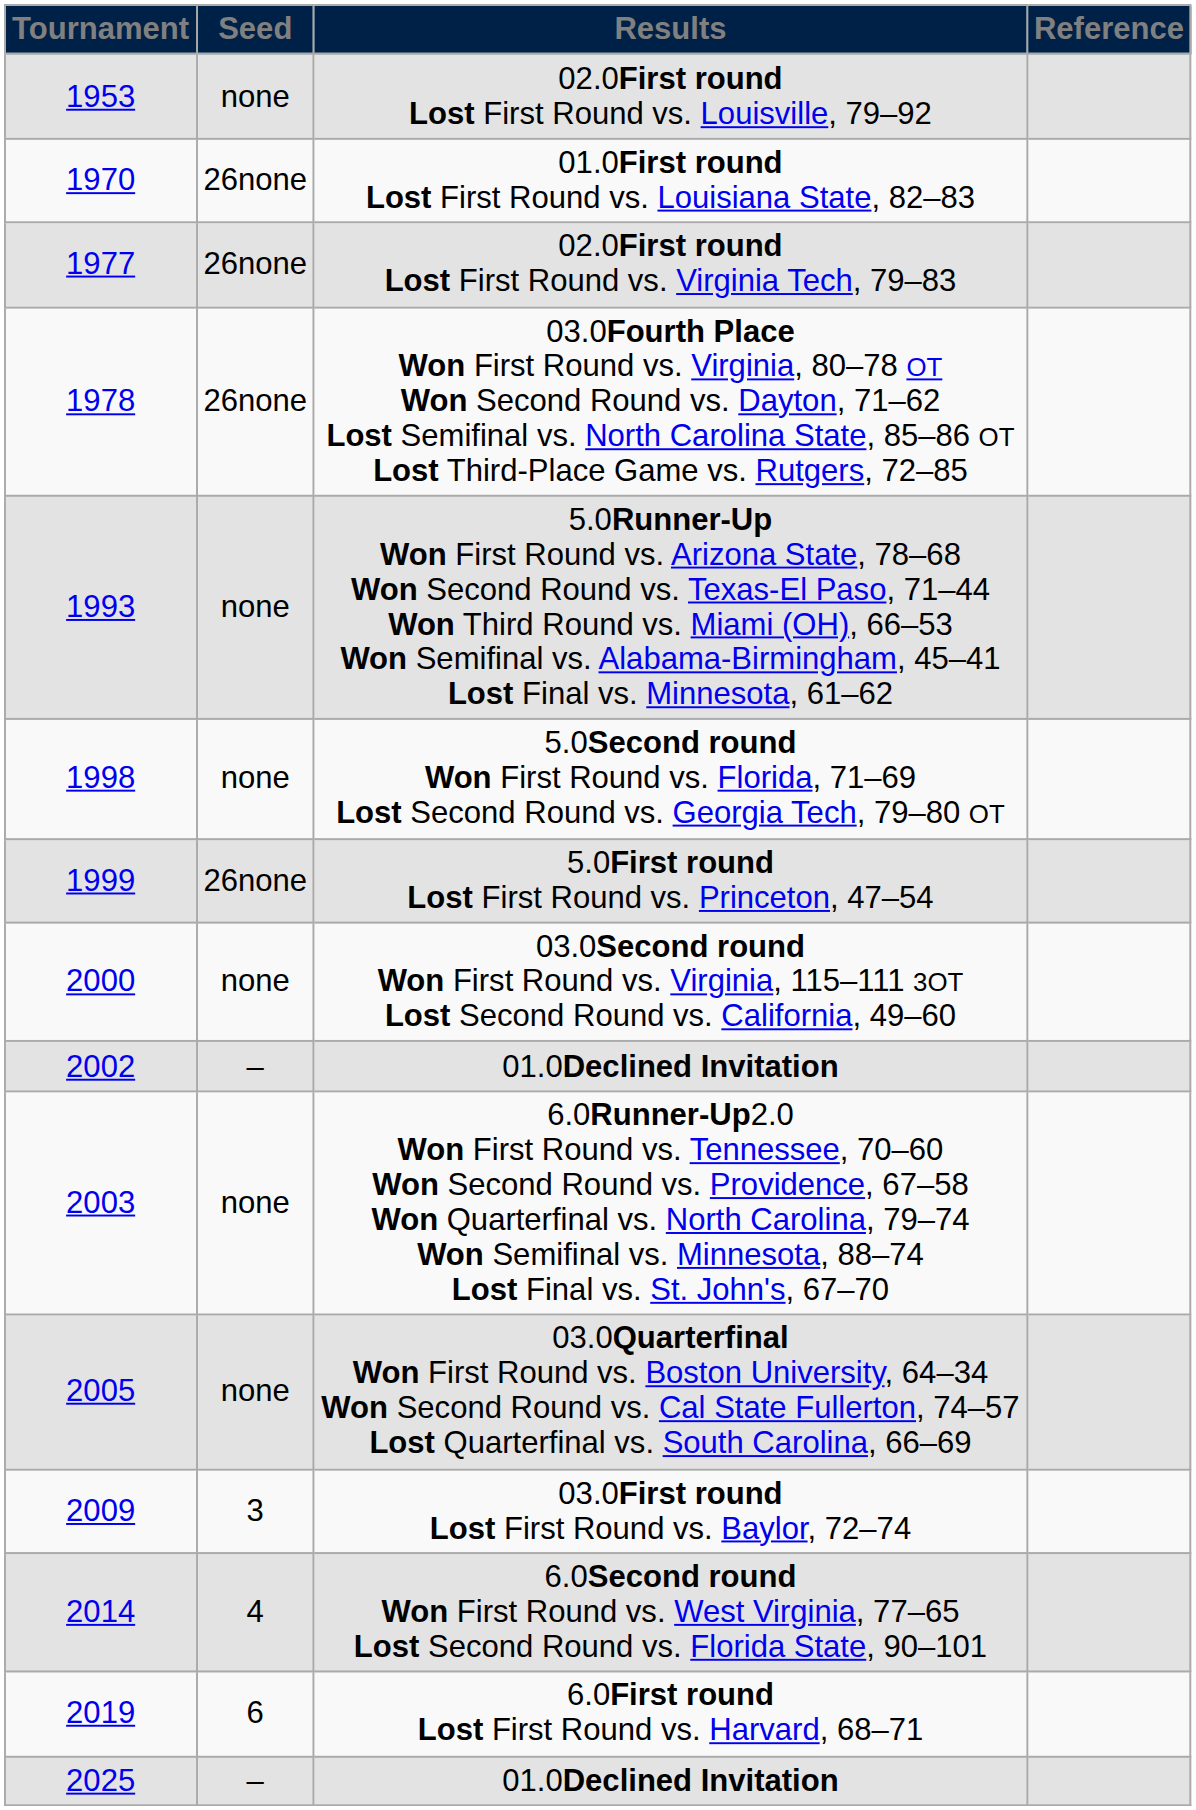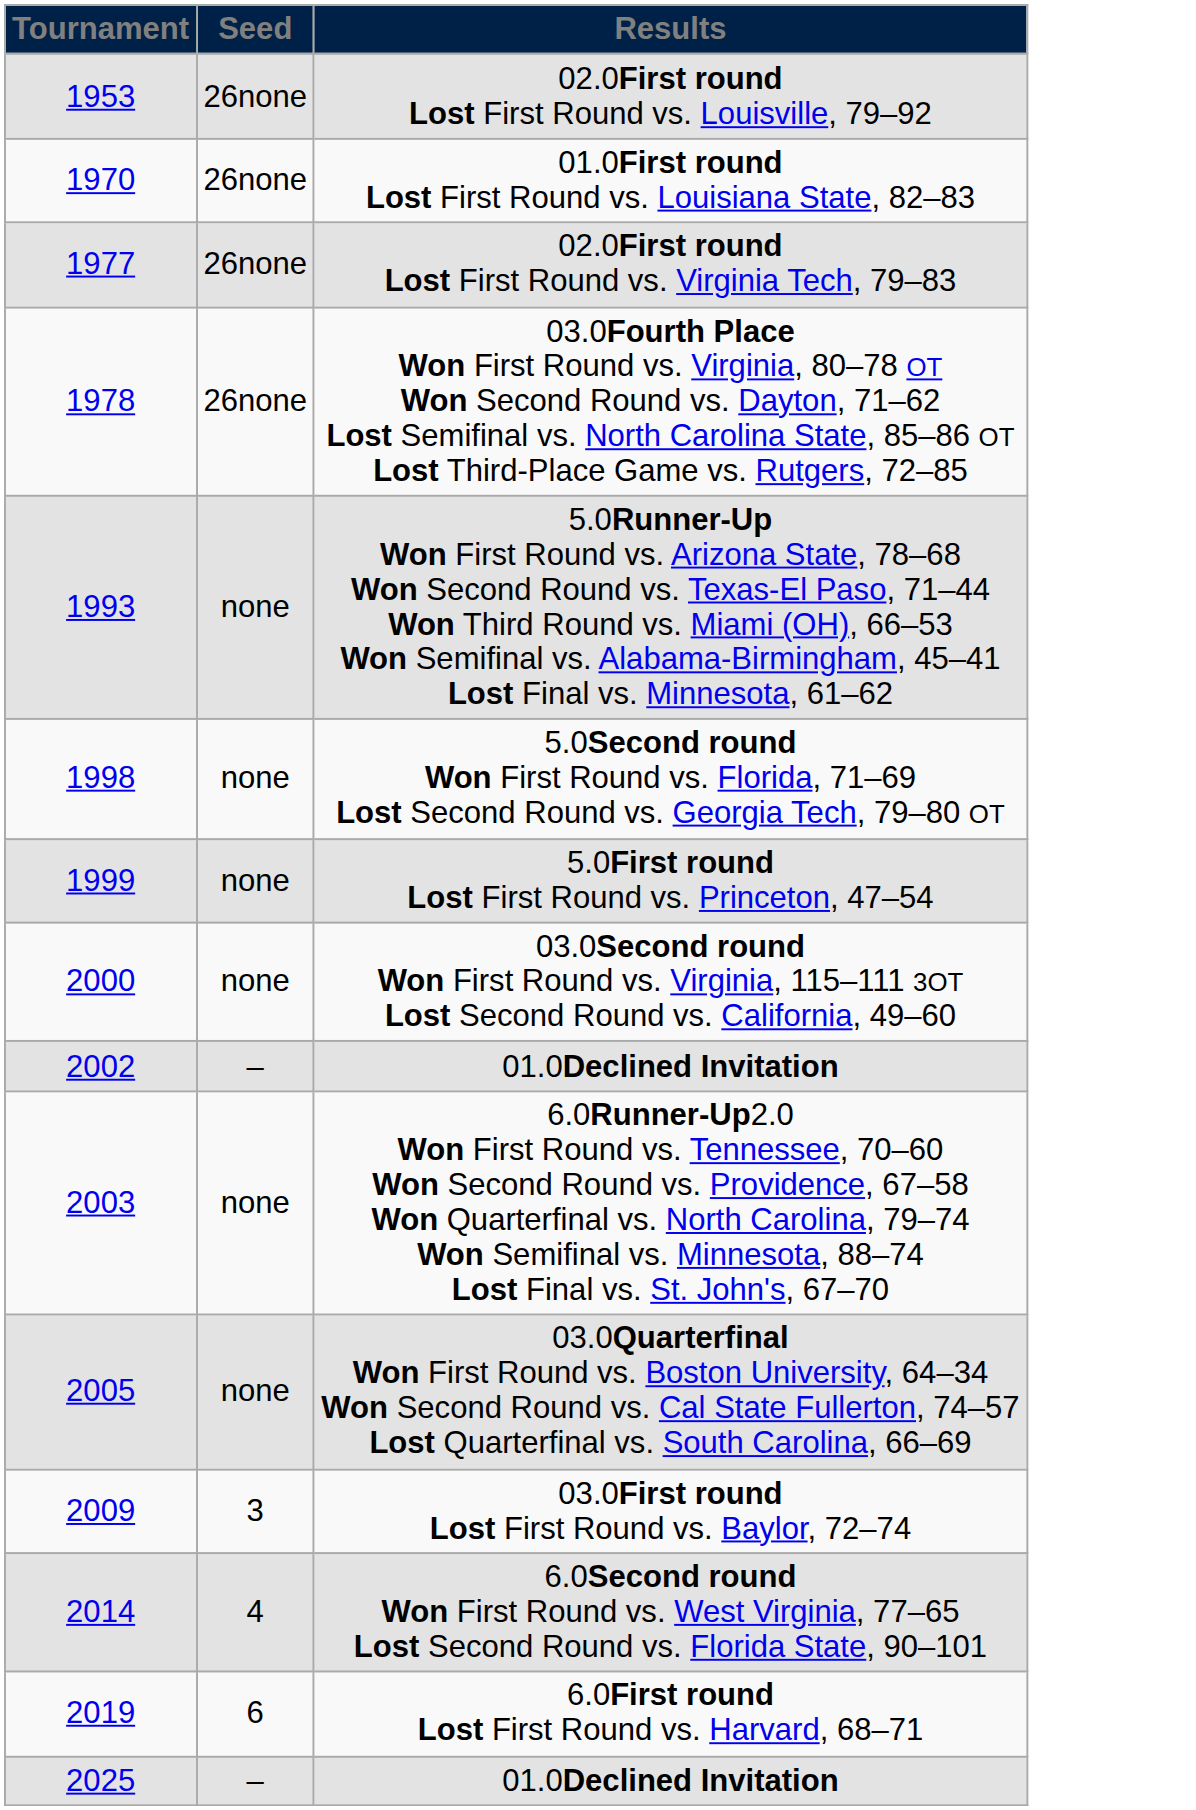 <table class="wikitable sortable">
 <tr>
 <th align="center" style="background:#002147; color:gray;">Tournament</th>
 <th align="center" style="background:#002147; color:gray;">Seed</th>
 <th align="center" style="background:#002147; color:gray;">Results</th>
-<th align="center" style="background:#002147; color:gray;">Reference</th>
 </tr>
 <tr style="background: #e3e3e3;">
 <td align="center"><a href='#'>1953</a></td>
-<td align="center">none </td>
+<td align="center"><span>26</span>none </td>
 <td align="center"><span>02.0</span><strong>First round</strong><br><strong>Lost</strong> First Round vs. <a href='#'>Louisville</a>, 79–92</td>
-<td align="center"></td>
 </tr>
 <tr style=>
 <td align="center"><a href='#'>1970</a></td>
 <td align="center"><span>26</span>none </td>
 <td align="center"><span>01.0</span><strong>First round</strong><br><strong>Lost</strong> First Round vs. <a href='#'>Louisiana State</a>, 82–83</td>
-<td align="center"></td>
 </tr>
 <tr style="background: #e3e3e3;">
 <td align="center"><a href='#'>1977</a></td>
 <td align="center"><span>26</span>none </td>
 <td align="center"><span>02.0</span><strong>First round</strong><br><strong>Lost</strong> First Round vs. <a href='#'>Virginia Tech</a>, 79–83</td>
-<td align="center"></td>
 </tr>
 <tr style=>
 <td align="center"><a href='#'>1978</a></td>
 <td align="center"><span>26</span>none </td>
 <td align="center"><span>03.0</span><strong>Fourth Place</strong><br><strong>Won</strong> First Round vs. <a href='#'>Virginia</a>, 80–78 <small><a href='#'>OT</a></small><br><strong>Won</strong> Second Round vs. <a href='#'>Dayton</a>, 71–62<br> <strong>Lost</strong> Semifinal vs. <a href='#'>North Carolina State</a>, 85–86 <small>OT</small><br><strong>Lost</strong> Third-Place Game vs. <a href='#'>Rutgers</a>, 72–85</td>
-<td align="center"></td>
 </tr>
 <tr style="background: #e3e3e3;">
 <td align="center"><a href='#'>1993</a></td>
 <td align="center">none </td>
 <td align="center"><span>5.0</span><strong>Runner-Up</strong><br><strong>Won</strong> First Round vs. <a href='#'>Arizona State</a>, 78–68<br> <strong>Won</strong> Second Round vs. <a href='#'>Texas-El Paso</a>, 71–44<br><strong>Won</strong> Third Round vs. <a href='#'>Miami (OH)</a>, 66–53<br><strong>Won</strong> Semifinal vs. <a href='#'>Alabama-Birmingham</a>, 45–41<br><strong>Lost</strong> Final vs. <a href='#'>Minnesota</a>, 61–62</td>
-<td align="center"></td>
 </tr>
 <tr style=>
 <td align="center"><a href='#'>1998</a></td>
 <td align="center">none </td>
 <td align="center"><span>5.0</span><strong>Second round</strong><br><strong>Won</strong> First Round vs. <a href='#'>Florida</a>, 71–69<br><strong>Lost</strong> Second Round vs. <a href='#'>Georgia Tech</a>, 79–80 <small>OT</small></td>
-<td align="center"></td>
 </tr>
 <tr style="background: #e3e3e3;">
 <td align="center"><a href='#'>1999</a></td>
-<td align="center"><span>26</span>none </td>
+<td align="center">none </td>
 <td align="center"><span>5.0</span><strong>First round</strong><br><strong>Lost</strong> First Round vs. <a href='#'>Princeton</a>, 47–54</td>
-<td align="center"></td>
 </tr>
 <tr style=>
 <td align="center"><a href='#'>2000</a></td>
 <td align="center">none </td>
 <td align="center"><span>03.0</span><strong>Second round</strong><br><strong>Won</strong> First Round vs. <a href='#'>Virginia</a>, 115–111 <small>3OT</small><br><strong>Lost</strong> Second Round vs. <a href='#'>California</a>, 49–60</td>
-<td align="center"></td>
 </tr>
 <tr style="background: #e3e3e3;">
 <td align="center"><a href='#'>2002</a></td>
 <td align="center">–</td>
 <td align="center"><span>01.0</span><strong>Declined Invitation</strong></td>
-<td align="center"></td>
 </tr>
 <tr style=>
 <td align="center"><a href='#'>2003</a></td>
 <td align="center">none </td>
 <td align="center"><span>6.0</span><strong>Runner-Up</strong><span>2.0</span><br><strong>Won</strong> First Round vs. <a href='#'>Tennessee</a>, 70–60<br><strong>Won</strong> Second Round vs. <a href='#'>Providence</a>, 67–58<br><strong>Won</strong> Quarterfinal vs. <a href='#'>North Carolina</a>, 79–74<br><strong>Won</strong> Semifinal vs. <a href='#'>Minnesota</a>, 88–74<br><strong>Lost</strong> Final vs. <a href='#'>St. John's</a>, 67–70</td>
-<td align="center"></td>
 </tr>
 <tr style="background: #e3e3e3;">
 <td align="center"><a href='#'>2005</a></td>
 <td align="center">none </td>
 <td align="center"><span>03.0</span><strong>Quarterfinal</strong><br><strong>Won</strong> First Round vs. <a href='#'>Boston University</a>, 64–34<br><strong>Won</strong> Second Round vs. <a href='#'>Cal State Fullerton</a>, 74–57<br> <strong>Lost</strong> Quarterfinal vs. <a href='#'>South Carolina</a>, 66–69</td>
-<td align="center"></td>
 </tr>
 <tr style=>
 <td align="center"><a href='#'>2009</a></td>
 <td align="center">3</td>
 <td align="center"><span>03.0</span><strong>First round</strong><br><strong>Lost</strong> First Round vs. <a href='#'>Baylor</a>, 72–74</td>
-<td align="center"></td>
 </tr>
 <tr style="background: #e3e3e3;">
 <td align="center"><a href='#'>2014</a></td>
 <td align="center">4</td>
 <td align="center"><span>6.0</span><strong>Second round</strong><br><strong>Won</strong> First Round vs. <a href='#'>West Virginia</a>, 77–65<br><strong>Lost</strong> Second Round vs. <a href='#'>Florida State</a>, 90–101</td>
-<td align="center"></td>
 </tr>
 <tr style=>
 <td align="center"><a href='#'>2019</a></td>
 <td align="center">6</td>
 <td align="center"><span>6.0</span><strong>First round</strong><br><strong>Lost</strong> First Round vs. <a href='#'>Harvard</a>, 68–71</td>
-<td align="center"></td>
 </tr>
 <tr style="background: #e3e3e3;">
 <td align="center"><a href='#'>2025</a></td>
 <td align="center">–</td>
 <td align="center"><span>01.0</span><strong>Declined Invitation</strong></td>
-<td align="center"> </td>
 </tr>
 </table>
